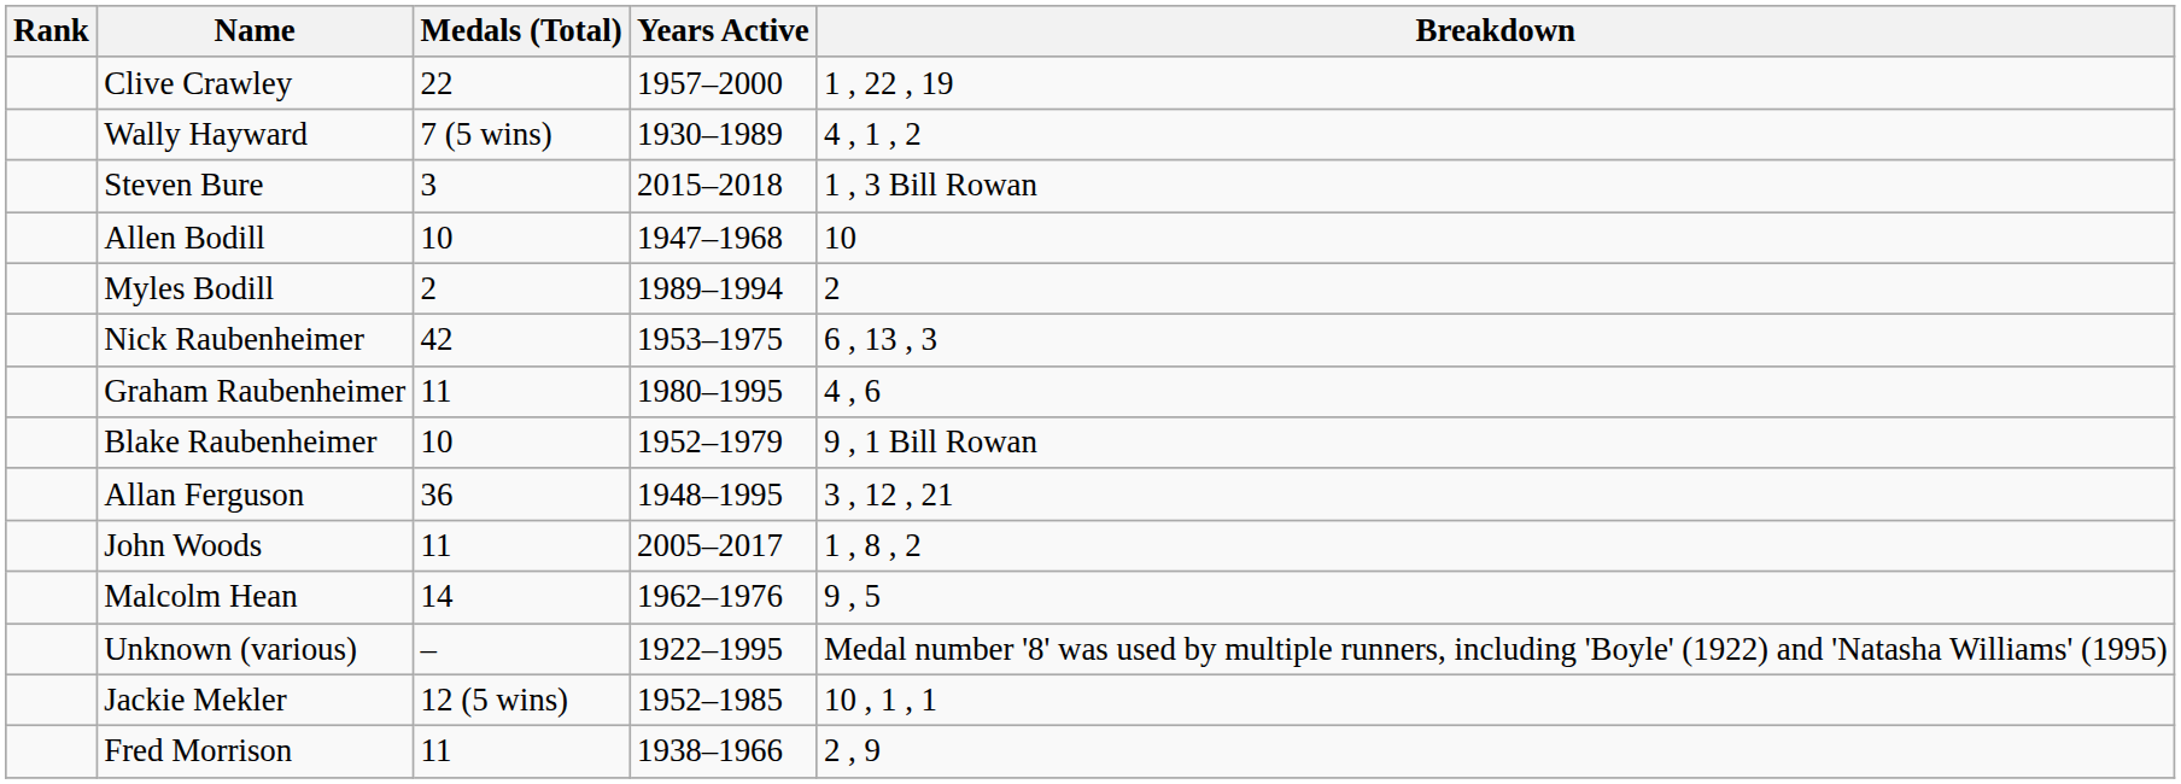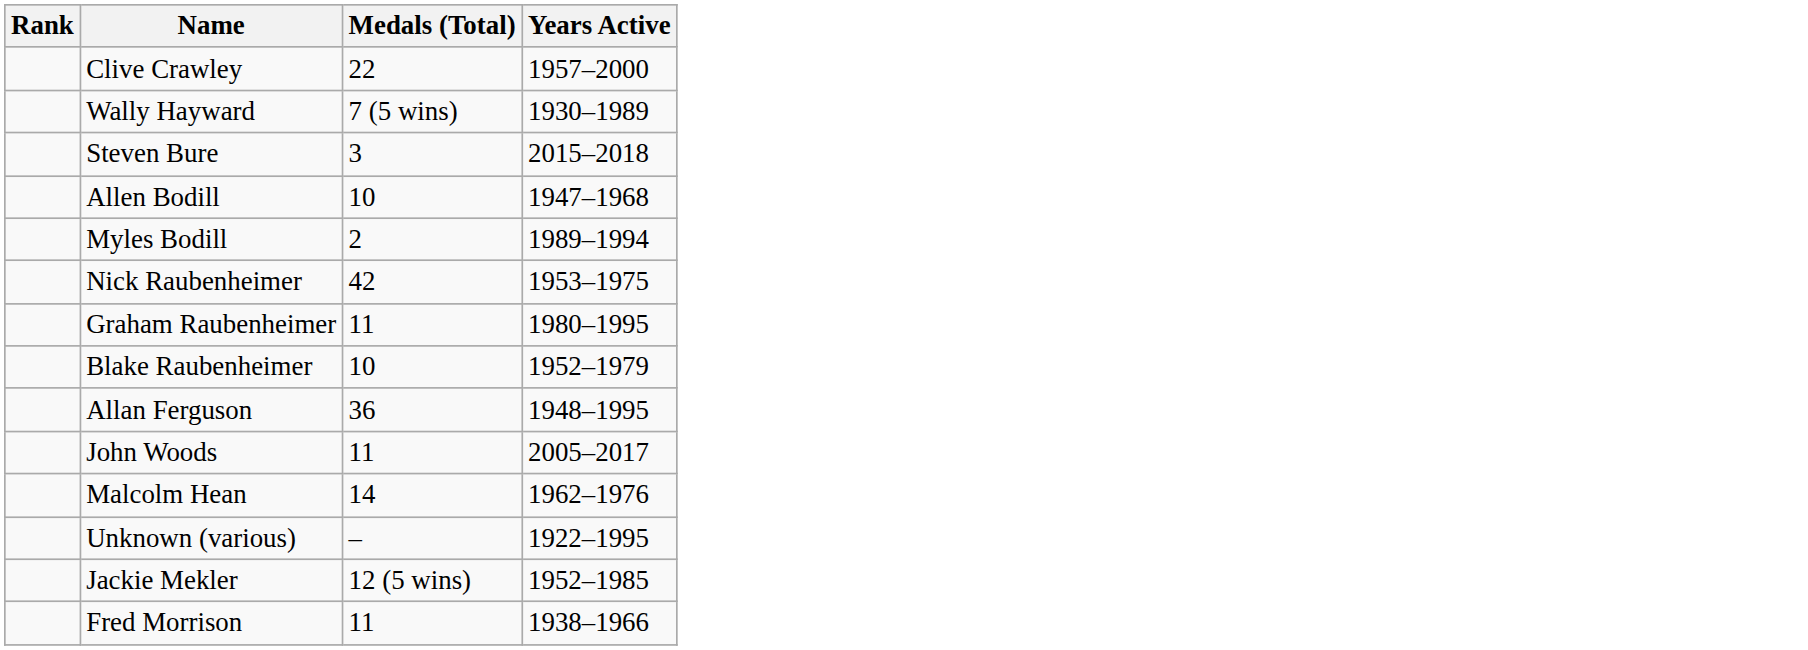 <table class="wikitable sortable">
 <tr>
 <th>Rank</th>
 <th>Name</th>
 <th>Medals (Total)</th>
 <th>Years Active</th>
-<th>Breakdown</th>
 </tr>
 <tr>
 <td></td>
 <td>Clive Crawley</td>
 <td>22</td>
 <td>1957–2000</td>
-<td>1 , 22 , 19 </td>
 </tr>
 <tr>
 <td></td>
 <td>Wally Hayward</td>
 <td>7 (5 wins)</td>
 <td>1930–1989</td>
-<td>4 , 1 , 2 </td>
 </tr>
 <tr>
 <td></td>
 <td>Steven Bure</td>
 <td>3</td>
 <td>2015–2018</td>
-<td>1 , 3 Bill Rowan</td>
 </tr>
 <tr>
 <td></td>
 <td>Allen Bodill</td>
 <td>10</td>
 <td>1947–1968</td>
-<td>10 </td>
 </tr>
 <tr>
 <td></td>
 <td>Myles Bodill</td>
 <td>2</td>
 <td>1989–1994</td>
-<td>2 </td>
 </tr>
 <tr>
 <td></td>
 <td>Nick Raubenheimer</td>
 <td>42</td>
 <td>1953–1975</td>
-<td>6 , 13 , 3 </td>
 </tr>
 <tr>
 <td></td>
 <td>Graham Raubenheimer</td>
 <td>11</td>
 <td>1980–1995</td>
-<td>4 , 6 </td>
 </tr>
 <tr>
 <td></td>
 <td>Blake Raubenheimer</td>
 <td>10</td>
 <td>1952–1979</td>
-<td>9 , 1 Bill Rowan</td>
 </tr>
 <tr>
 <td></td>
 <td>Allan Ferguson</td>
 <td>36</td>
 <td>1948–1995</td>
-<td>3 , 12 , 21 </td>
 </tr>
 <tr>
 <td></td>
 <td>John Woods</td>
 <td>11</td>
 <td>2005–2017</td>
-<td>1 , 8 , 2 </td>
 </tr>
 <tr>
 <td></td>
 <td>Malcolm Hean</td>
 <td>14</td>
 <td>1962–1976</td>
-<td>9 , 5 </td>
 </tr>
 <tr>
 <td></td>
 <td>Unknown (various)</td>
 <td>–</td>
 <td>1922–1995</td>
-<td>Medal number '8' was used by multiple runners, including 'Boyle' (1922) and 'Natasha Williams' (1995)</td>
 </tr>
 <tr>
 <td></td>
 <td>Jackie Mekler</td>
 <td>12 (5 wins)</td>
 <td>1952–1985</td>
-<td>10 , 1 , 1 </td>
 </tr>
 <tr>
 <td></td>
 <td>Fred Morrison</td>
 <td>11</td>
 <td>1938–1966</td>
-<td>2 , 9 </td>
 </tr>
 </table>
